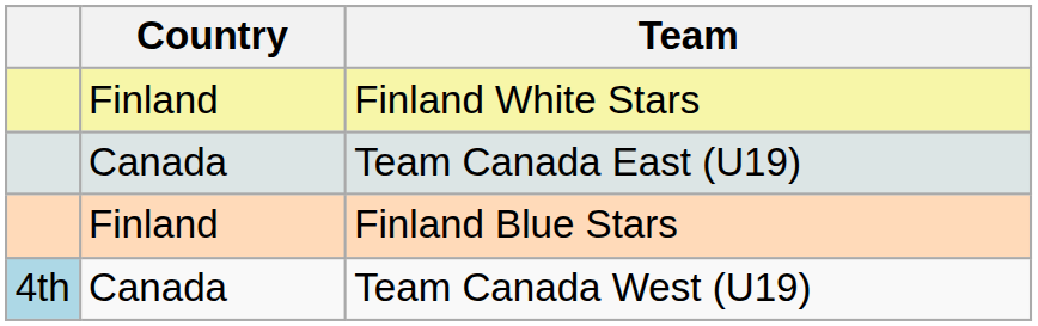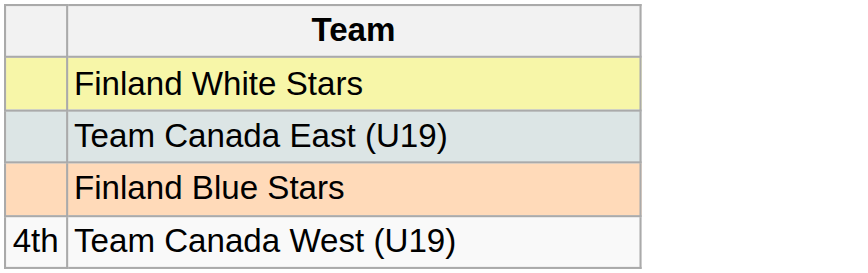 <table class="wikitable" style="text-align:center">
 <tr>
 <th width=15></th>
-<th width=100>Country</th>
 <th width=270>Team</th>
 </tr>
 <tr>
 <td style="background:#f7f6a8;"></td>
-<td align=left style="background:#f7f6a8;"> Finland</td>
 <td align=left style="background:#f7f6a8;"> Finland White Stars</td>
 </tr>
 <tr>
 <td style="background:#dce5e5;"></td>
-<td align=left style="background:#dce5e5;"> Canada</td>
 <td align=left style="background:#dce5e5;"> Team Canada East (U19)</td>
 </tr>
 <tr>
 <td style="background:#ffdab9;"></td>
-<td align=left style="background:#ffdab9;"> Finland</td>
 <td align=left style="background:#ffdab9;"> Finland Blue Stars</td>
 </tr>
 <tr>
-<td style="background: lightblue;">4th</td>
-<td align=left> Canada</td>
+<td>4th</td>
 <td align=left> Team Canada West (U19)</td>
 </tr>
 </table>
